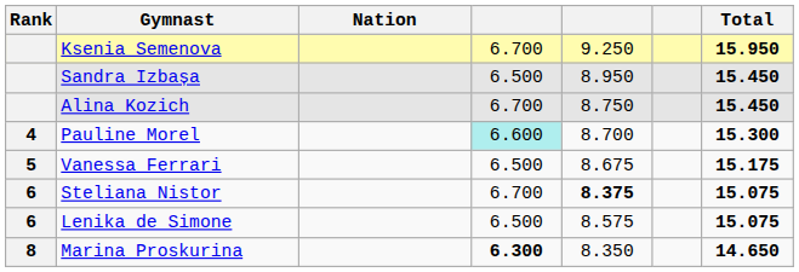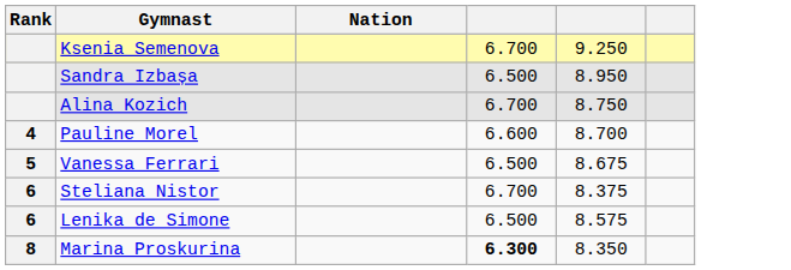 <table class="wikitable sortable" style="text-align:center; font-size:100%">
 <tr>
 <th scope="col" style="width:20px;">Rank</th>
 <th scope="col" style="width:170px;">Gymnast</th>
 <th scope="col" style="width:120px;">Nation</th>
 <th scope="col" style="width:60px;"></th>
 <th scope="col" style="width:60px;"></th>
 <th scope="col" style="width:30px;"></th>
-<th scope="col" style="width:60px;">Total</th>
 </tr>
 <tr style="background:#fffcaf;">
 <th scope=row style="text-align:center"></th>
 <td style="text-align:left;"><a href='#'>Ksenia Semenova</a></td>
 <td style="text-align:left;"></td>
 <td>6.700</td>
 <td>9.250</td>
 <td></td>
-<td><strong>15.950</strong></td>
 </tr>
 <tr style="background:#e5e5e5;">
 <th scope=row style="text-align:center"></th>
 <td style="text-align:left;"><a href='#'>Sandra Izbașa</a></td>
 <td style="text-align:left;"></td>
 <td>6.500</td>
 <td>8.950</td>
 <td></td>
-<td><strong>15.450</strong></td>
 </tr>
 <tr style="background:#e5e5e5;">
 <th scope=row style="text-align:center"></th>
 <td style="text-align:left;"><a href='#'>Alina Kozich</a></td>
 <td style="text-align:left;"></td>
 <td>6.700</td>
 <td>8.750</td>
 <td></td>
-<td><strong>15.450</strong></td>
 </tr>
 <tr>
 <th scope=row style="text-align:center">4</th>
 <td style="text-align:left;"><a href='#'>Pauline Morel</a></td>
 <td style="text-align:left;"></td>
-<td style="background: paleturquoise;">6.600</td>
+<td>6.600</td>
 <td>8.700</td>
 <td></td>
-<td><strong>15.300</strong></td>
 </tr>
 <tr>
 <th scope=row style="text-align:center">5</th>
 <td style="text-align:left;"><a href='#'>Vanessa Ferrari</a></td>
 <td style="text-align:left;"></td>
 <td>6.500</td>
 <td>8.675</td>
 <td></td>
-<td><strong>15.175</strong></td>
 </tr>
 <tr>
 <th scope=row style="text-align:center">6</th>
 <td style="text-align:left;"><a href='#'>Steliana Nistor</a></td>
 <td style="text-align:left;"></td>
 <td>6.700</td>
-<td><strong>8.375</strong></td>
+<td>8.375</td>
 <td></td>
-<td><strong>15.075</strong></td>
 </tr>
 <tr>
 <th scope=row style="text-align:center">6</th>
 <td style="text-align:left;"><a href='#'>Lenika de Simone</a></td>
 <td style="text-align:left;"></td>
 <td>6.500</td>
 <td>8.575</td>
 <td></td>
-<td><strong>15.075</strong></td>
 </tr>
 <tr>
 <th scope=row style="text-align:center">8</th>
 <td style="text-align:left;"><a href='#'>Marina Proskurina</a></td>
 <td style="text-align:left;"></td>
 <td><strong>6.300</strong></td>
 <td>8.350</td>
 <td></td>
-<td><strong>14.650</strong></td>
 </tr>
 </table>
